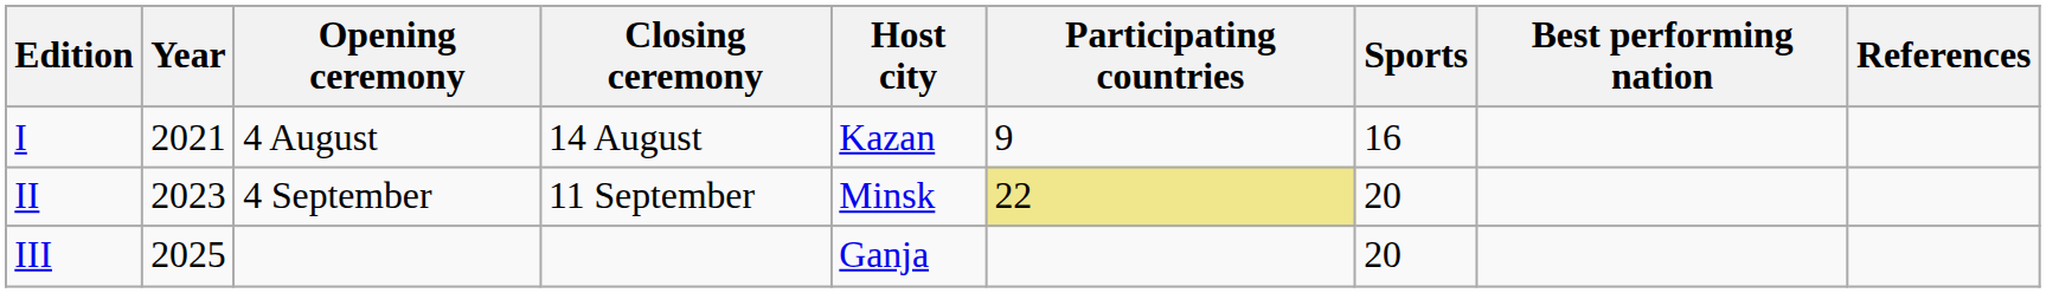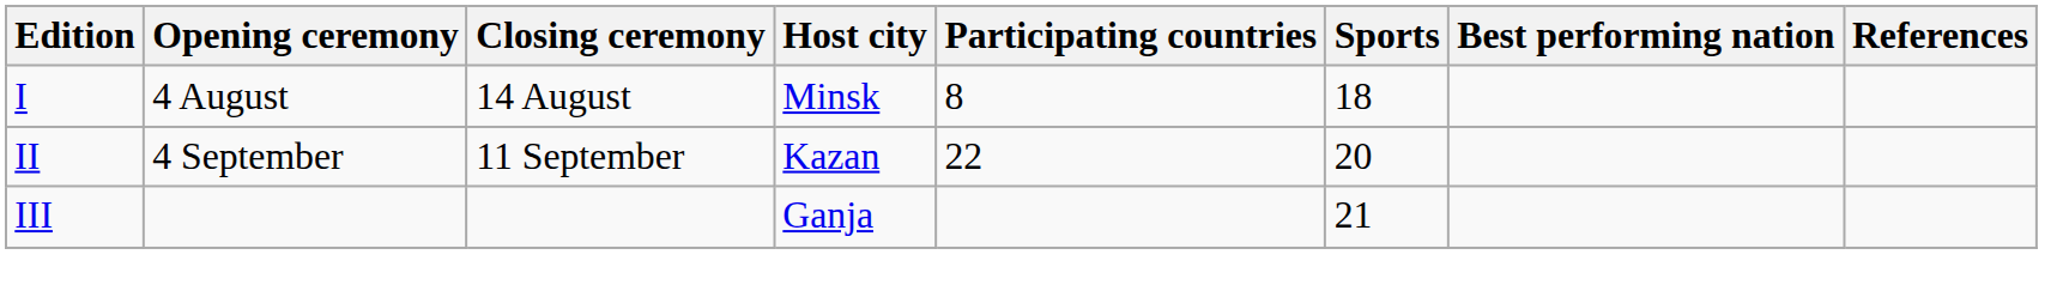 <table class="wikitable">
 <tr>
 <th>Edition</th>
-<th>Year</th>
 <th>Opening ceremony</th>
 <th>Closing ceremony</th>
 <th>Host city</th>
 <th>Participating countries</th>
 <th>Sports</th>
 <th>Best performing nation</th>
 <th>References</th>
 </tr>
 <tr>
 <td><a href='#'>I</a></td>
-<td>2021</td>
 <td>4 August</td>
 <td>14 August</td>
-<td> <a href='#'>Kazan</a></td>
-<td>9</td>
-<td>16</td>
+<td> <a href='#'>Minsk</a></td>
+<td>8</td>
+<td>18</td>
 <td></td>
 <td></td>
 </tr>
 <tr>
 <td><a href='#'>II</a></td>
-<td>2023</td>
 <td>4 September</td>
 <td>11 September</td>
-<td> <a href='#'>Minsk</a></td>
-<td style="background: khaki;">22</td>
+<td> <a href='#'>Kazan</a></td>
+<td>22</td>
 <td>20</td>
 <td></td>
 <td></td>
 </tr>
 <tr>
 <td><a href='#'>III</a></td>
-<td>2025</td>
 <td></td>
 <td></td>
 <td> <a href='#'>Ganja</a></td>
 <td></td>
-<td>20</td>
+<td>21</td>
 <td></td>
 <td></td>
 </tr>
 </table>
